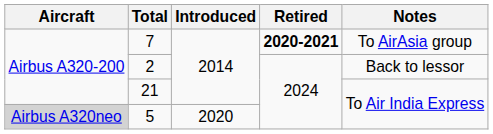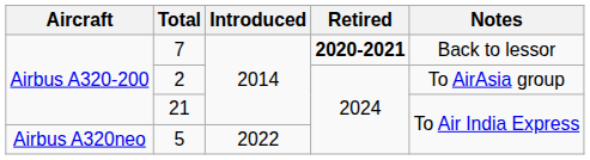 <table class="wikitable" style="margin:0.5em auto; text-align:center">
 <tr>
 <th>Aircraft</th>
 <th>Total</th>
 <th>Introduced</th>
 <th>Retired</th>
 <th>Notes</th>
 </tr>
 <tr>
 <td rowspan="3"><a href='#'>Airbus A320-200</a></td>
 <td>7</td>
 <td rowspan="3">2014</td>
 <td><strong>2020-2021</strong></td>
-<td>To <a href='#'>AirAsia</a> group</td>
+<td>Back to lessor</td>
 </tr>
 <tr>
 <td>2</td>
 <td rowspan="3">2024</td>
-<td>Back to lessor</td>
+<td>To <a href='#'>AirAsia</a> group</td>
 </tr>
 <tr>
 <td>21</td>
 <td rowspan="2">To <a href='#'>Air India Express</a></td>
 </tr>
 <tr>
-<td style="background: lightgrey;"><a href='#'>Airbus A320neo</a></td>
+<td><a href='#'>Airbus A320neo</a></td>
 <td>5</td>
-<td>2020</td>
+<td>2022</td>
 </tr>
 </table>
